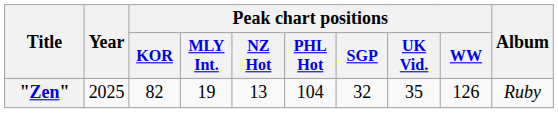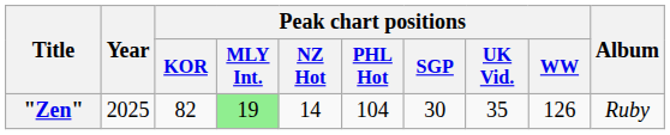 <table class="wikitable plainrowheaders" style="text-align:center">
 <tr>
 <th scope="col" rowspan="2" style="width:4em">Title</th>
 <th scope="col" rowspan="2">Year</th>
 <th scope="col" colspan="7">Peak chart positions</th>
 <th scope="col" rowspan="2">Album</th>
 </tr>
 <tr>
 <th scope="col" style="width:2.75em;font-size:90%"><a href='#'>KOR</a><br></th>
 <th scope="col" style="width:2.75em;font-size:90%"><a href='#'>MLY<br>Int.</a><br></th>
 <th scope="col" style="width:2.75em;font-size:90%"><a href='#'>NZ<br>Hot</a><br></th>
 <th scope="col" style="width:2.75em;font-size:90%"><a href='#'>PHL<br>Hot</a><br></th>
 <th scope="col" style="width:2.75em;font-size:90%"><a href='#'>SGP</a><br></th>
 <th scope="col" style="width:2.75em;font-size:90%"><a href='#'>UK<br>Vid.</a><br></th>
 <th scope="col" style="width:2.75em;font-size:90%"><a href='#'>WW</a><br></th>
 </tr>
 <tr>
 <th scope="row">"<a href='#'>Zen</a>"</th>
 <td>2025</td>
 <td>82</td>
-<td>19</td>
-<td>13</td>
+<td style="background: lightgreen;">19</td>
+<td>14</td>
 <td>104</td>
-<td>32</td>
+<td>30</td>
 <td>35</td>
 <td>126</td>
 <td><em>Ruby</em></td>
 </tr>
 </table>
